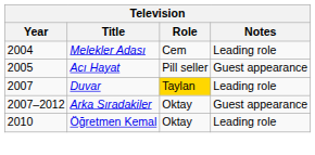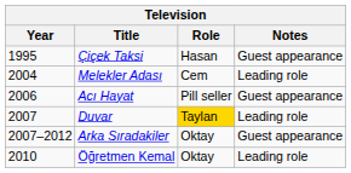 <table class="wikitable">
 <tr>
 <th colspan="4">Television</th>
 </tr>
 <tr>
 <th>Year</th>
 <th>Title</th>
 <th>Role</th>
 <th>Notes</th>
 </tr>
 <tr>
+<td>1995</td>
+<td><em><a href='#'>Çiçek Taksi</a></em></td>
+<td>Hasan</td>
+<td>Guest appearance</td>
+</tr>
+<tr>
 <td>2004</td>
 <td><em><a href='#'>Melekler Adası</a></em></td>
 <td>Cem</td>
 <td>Leading role</td>
 </tr>
 <tr>
-<td>2005</td>
+<td>2006</td>
 <td><em><a href='#'>Acı Hayat</a></em></td>
 <td>Pill seller</td>
 <td>Guest appearance</td>
 </tr>
 <tr>
 <td>2007</td>
 <td><em><a href='#'>Duvar</a></em></td>
 <td style="background: gold;">Taylan</td>
 <td>Leading role</td>
 </tr>
 <tr>
 <td>2007–2012</td>
 <td><em><a href='#'>Arka Sıradakiler</a></em></td>
 <td>Oktay</td>
 <td>Guest appearance</td>
 </tr>
 <tr>
 <td>2010</td>
 <td><a href='#'>Öğretmen Kemal</a></td>
 <td>Oktay</td>
 <td>Leading role</td>
 </tr>
 </table>
